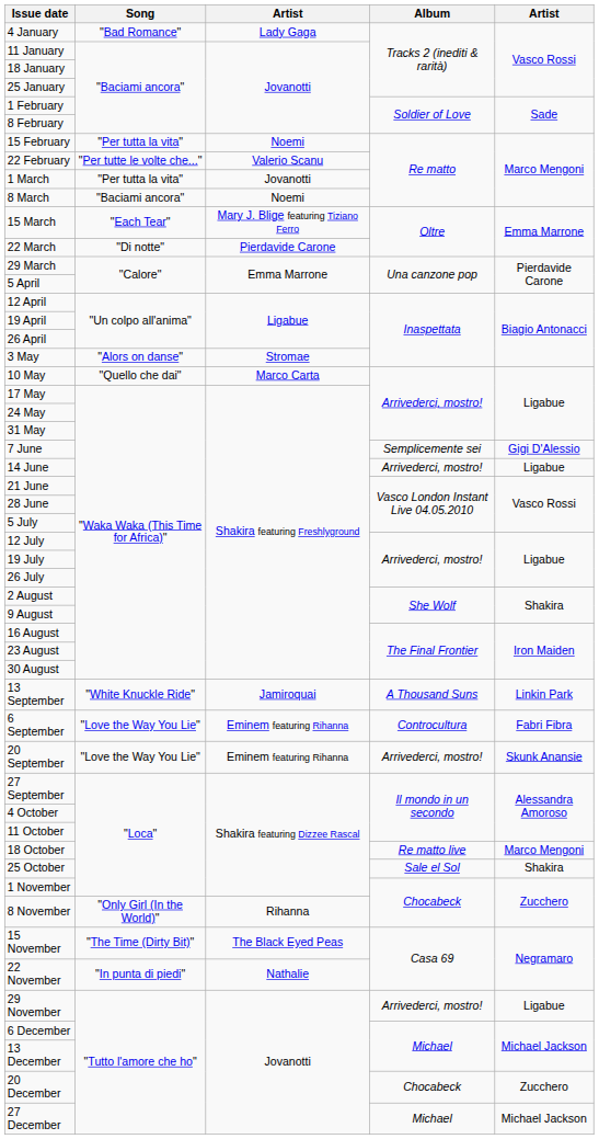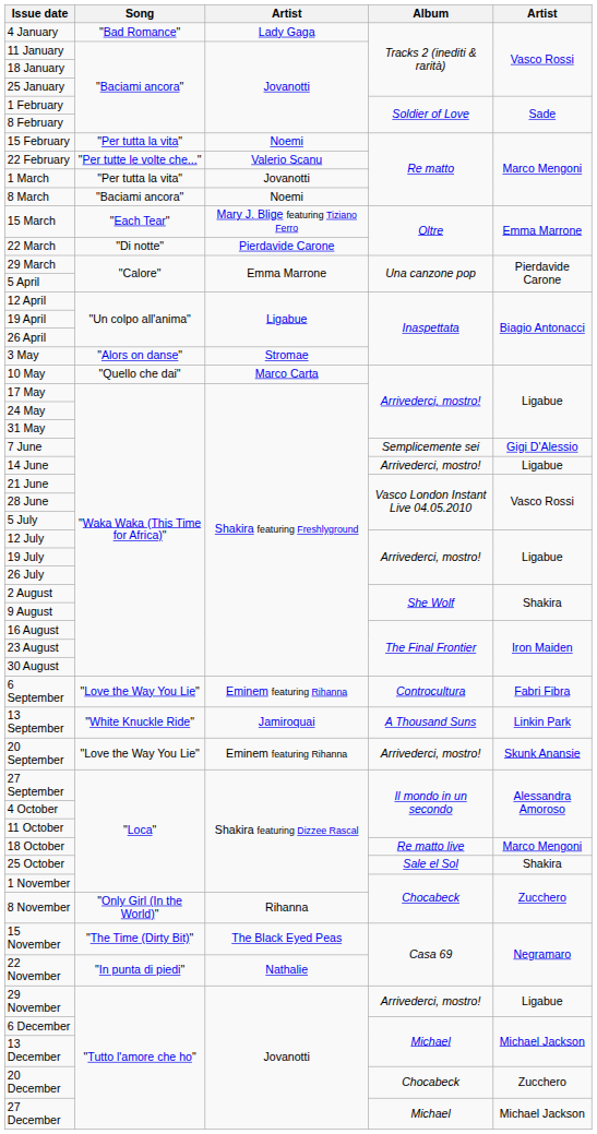 <table class="wikitable">
 <tr>
 <th align="center" width="90">Issue date</th>
 <th align="center" width="173">Song</th>
 <th align="center" width="220">Artist</th>
 <th align="center" width="165">Album</th>
 <th align="center" width="130">Artist</th>
 </tr>
 <tr>
 <td align="left">4 January</td>
 <td align="center">"<a href='#'>Bad Romance</a>"</td>
 <td align="center"><a href='#'>Lady Gaga</a></td>
 <td align="center" rowspan="4"><em>Tracks 2 (inediti & rarità)</em></td>
 <td align="center" rowspan="4"><a href='#'>Vasco Rossi</a></td>
 </tr>
 <tr>
 <td align="left">11 January</td>
 <td align="center" rowspan="5">"<a href='#'>Baciami ancora</a>"</td>
 <td align="center" rowspan="5"><a href='#'>Jovanotti</a></td>
 </tr>
 <tr>
 <td align="left">18 January</td>
 </tr>
 <tr>
 <td align="left">25 January</td>
 </tr>
 <tr>
 <td align="left">1 February</td>
 <td align="center" rowspan="2"><em><a href='#'>Soldier of Love</a></em></td>
 <td align="center" rowspan="2"><a href='#'>Sade</a></td>
 </tr>
 <tr>
 <td align="left">8 February</td>
 </tr>
 <tr>
 <td align="left">15 February</td>
 <td align="center">"<a href='#'>Per tutta la vita</a>"</td>
 <td align="center"><a href='#'>Noemi</a></td>
 <td align="center" rowspan="4"><em><a href='#'>Re matto</a></em></td>
 <td align="center" rowspan="4"><a href='#'>Marco Mengoni</a></td>
 </tr>
 <tr>
 <td align="left">22 February</td>
 <td align="center">"<a href='#'>Per tutte le volte che...</a>"</td>
 <td align="center"><a href='#'>Valerio Scanu</a></td>
 </tr>
 <tr>
 <td align="left">1 March</td>
 <td align="center">"Per tutta la vita"</td>
 <td align="center">Jovanotti</td>
 </tr>
 <tr>
 <td align="left">8 March</td>
 <td align="center">"Baciami ancora"</td>
 <td align="center">Noemi</td>
 </tr>
 <tr>
 <td align="left">15 March</td>
 <td align="center">"<a href='#'>Each Tear</a>"</td>
 <td align="center"><a href='#'>Mary J. Blige</a> <small>featuring <a href='#'>Tiziano Ferro</a></small></td>
 <td align="center" rowspan="2"><em><a href='#'>Oltre</a></em></td>
 <td align="center" rowspan="2"><a href='#'>Emma Marrone</a></td>
 </tr>
 <tr>
 <td align="left">22 March</td>
 <td align="center">"Di notte"</td>
 <td align="center"><a href='#'>Pierdavide Carone</a></td>
 </tr>
 <tr>
 <td align="left">29 March</td>
 <td align="center" rowspan="2">"Calore"</td>
 <td align="center" rowspan="2">Emma Marrone</td>
 <td align="center" rowspan="2"><em>Una canzone pop</em></td>
 <td align="center" rowspan="2">Pierdavide Carone</td>
 </tr>
 <tr>
 <td align="left">5 April</td>
 </tr>
 <tr>
 <td align="left">12 April</td>
 <td align="center" rowspan="3">"Un colpo all'anima"</td>
 <td align="center" rowspan="3"><a href='#'>Ligabue</a></td>
 <td align="center" rowspan="4"><em><a href='#'>Inaspettata</a></em></td>
 <td align="center" rowspan="4"><a href='#'>Biagio Antonacci</a></td>
 </tr>
 <tr>
 <td align="left">19 April</td>
 </tr>
 <tr>
 <td align="left">26 April</td>
 </tr>
 <tr>
 <td align="left">3 May</td>
 <td align="center">"<a href='#'>Alors on danse</a>"</td>
 <td align="center"><a href='#'>Stromae</a></td>
 </tr>
 <tr>
 <td align="left">10 May</td>
 <td align="center">"Quello che dai"</td>
 <td align="center"><a href='#'>Marco Carta</a></td>
 <td align="center" rowspan="4"><em><a href='#'>Arrivederci, mostro!</a></em></td>
 <td align="center" rowspan="4">Ligabue</td>
 </tr>
 <tr>
 <td align="left">17 May</td>
 <td align="center" rowspan="16">"<a href='#'>Waka Waka (This Time for Africa)</a>"</td>
 <td align="center" rowspan="16"><a href='#'>Shakira</a> <small>featuring <a href='#'>Freshlyground</a></small></td>
 </tr>
 <tr>
 <td align="left">24 May</td>
 </tr>
 <tr>
 <td align="left">31 May</td>
 </tr>
 <tr>
 <td align="left">7 June</td>
 <td align="center"><em>Semplicemente sei</em></td>
 <td align="center"><a href='#'>Gigi D'Alessio</a></td>
 </tr>
 <tr>
 <td align="left">14 June</td>
 <td align="center"><em>Arrivederci, mostro!</em></td>
 <td align="center">Ligabue</td>
 </tr>
 <tr>
 <td align="left">21 June</td>
 <td align="center" rowspan="3"><em>Vasco London Instant Live 04.05.2010</em></td>
 <td align="center" rowspan="3">Vasco Rossi</td>
 </tr>
 <tr>
 <td align="left">28 June</td>
 </tr>
 <tr>
 <td align="left">5 July</td>
 </tr>
 <tr>
 <td align="left">12 July</td>
 <td align="center" rowspan="3"><em>Arrivederci, mostro!</em></td>
 <td align="center" rowspan="3">Ligabue</td>
 </tr>
 <tr>
 <td align="left">19 July</td>
 </tr>
 <tr>
 <td align="left">26 July</td>
 </tr>
 <tr>
 <td align="left">2 August</td>
 <td align="center" rowspan="2"><em><a href='#'>She Wolf</a></em></td>
 <td align="center" rowspan="2">Shakira</td>
 </tr>
 <tr>
 <td align="left">9 August</td>
 </tr>
 <tr>
 <td align="left">16 August</td>
 <td align="center" rowspan="3"><em><a href='#'>The Final Frontier</a></em></td>
 <td align="center" rowspan="3"><a href='#'>Iron Maiden</a></td>
 </tr>
 <tr>
 <td align="left">23 August</td>
 </tr>
 <tr>
 <td align="left">30 August</td>
 </tr>
 <tr>
+<td align="left">6 September</td>
+<td align="center">"<a href='#'>Love the Way You Lie</a>"</td>
+<td align="center"><a href='#'>Eminem</a> <small>featuring <a href='#'>Rihanna</a></small></td>
+<td align="center"><em><a href='#'>Controcultura</a></em></td>
+<td align="center"><a href='#'>Fabri Fibra</a></td>
+</tr>
+<tr>
 <td align="left">13 September</td>
 <td align="center">"<a href='#'>White Knuckle Ride</a>"</td>
 <td align="center"><a href='#'>Jamiroquai</a></td>
 <td align="center"><em><a href='#'>A Thousand Suns</a></em></td>
 <td align="center"><a href='#'>Linkin Park</a></td>
-</tr>
-<tr>
-<td align="left">6 September</td>
-<td align="center">"<a href='#'>Love the Way You Lie</a>"</td>
-<td align="center"><a href='#'>Eminem</a> <small>featuring <a href='#'>Rihanna</a></small></td>
-<td align="center"><em><a href='#'>Controcultura</a></em></td>
-<td align="center"><a href='#'>Fabri Fibra</a></td>
 </tr>
 <tr>
 <td align="left">20 September</td>
 <td align="center">"Love the Way You Lie"</td>
 <td align="center">Eminem <small>featuring Rihanna</small></td>
 <td align="center"><em>Arrivederci, mostro!</em></td>
 <td align="center"><a href='#'>Skunk Anansie</a></td>
 </tr>
 <tr>
 <td align="left">27 September</td>
 <td align="center" rowspan="6">"<a href='#'>Loca</a>"</td>
 <td align="center" rowspan="6">Shakira <small>featuring <a href='#'>Dizzee Rascal</a></small></td>
 <td align="center" rowspan="3"><em><a href='#'>Il mondo in un secondo</a></em></td>
 <td align="center" rowspan="3"><a href='#'>Alessandra Amoroso</a></td>
 </tr>
 <tr>
 <td align="left">4 October</td>
 </tr>
 <tr>
 <td align="left">11 October</td>
 </tr>
 <tr>
 <td align="left">18 October</td>
 <td align="center"><em><a href='#'>Re matto live</a></em></td>
 <td align="center"><a href='#'>Marco Mengoni</a></td>
 </tr>
 <tr>
 <td align="left">25 October</td>
 <td align="center"><em><a href='#'>Sale el Sol</a></em></td>
 <td align="center">Shakira</td>
 </tr>
 <tr>
 <td align="left">1 November</td>
 <td align="center" rowspan="2"><em><a href='#'>Chocabeck</a></em></td>
 <td align="center" rowspan="2"><a href='#'>Zucchero</a></td>
 </tr>
 <tr>
 <td align="left">8 November</td>
 <td align="center">"<a href='#'>Only Girl (In the World)</a>"</td>
 <td align="center">Rihanna</td>
 </tr>
 <tr>
 <td align="left">15 November</td>
 <td align="center">"<a href='#'>The Time (Dirty Bit)</a>"</td>
 <td align="center"><a href='#'>The Black Eyed Peas</a></td>
 <td align="center" rowspan="2"><em>Casa 69</em></td>
 <td align="center" rowspan="2"><a href='#'>Negramaro</a></td>
 </tr>
 <tr>
 <td align="left">22 November</td>
 <td align="center">"<a href='#'>In punta di piedi</a>"</td>
 <td align="center"><a href='#'>Nathalie</a></td>
 </tr>
 <tr>
 <td align="left">29 November</td>
 <td align="center" rowspan="5">"<a href='#'>Tutto l'amore che ho</a>"</td>
 <td align="center" rowspan="5">Jovanotti</td>
 <td align="center"><em>Arrivederci, mostro!</em></td>
 <td align="center">Ligabue</td>
 </tr>
 <tr>
 <td align="left">6 December</td>
 <td align="center"  rowspan="2"><em><a href='#'>Michael</a></em></td>
 <td align="center"  rowspan="2"><a href='#'>Michael Jackson</a></td>
 </tr>
 <tr>
 <td align="left">13 December</td>
 </tr>
 <tr>
 <td align="left">20 December</td>
 <td align="center"><em>Chocabeck</em></td>
 <td align="center">Zucchero</td>
 </tr>
 <tr>
 <td align="left">27 December</td>
 <td align="center"><em>Michael</em></td>
 <td align="center">Michael Jackson</td>
 </tr>
 </table>
